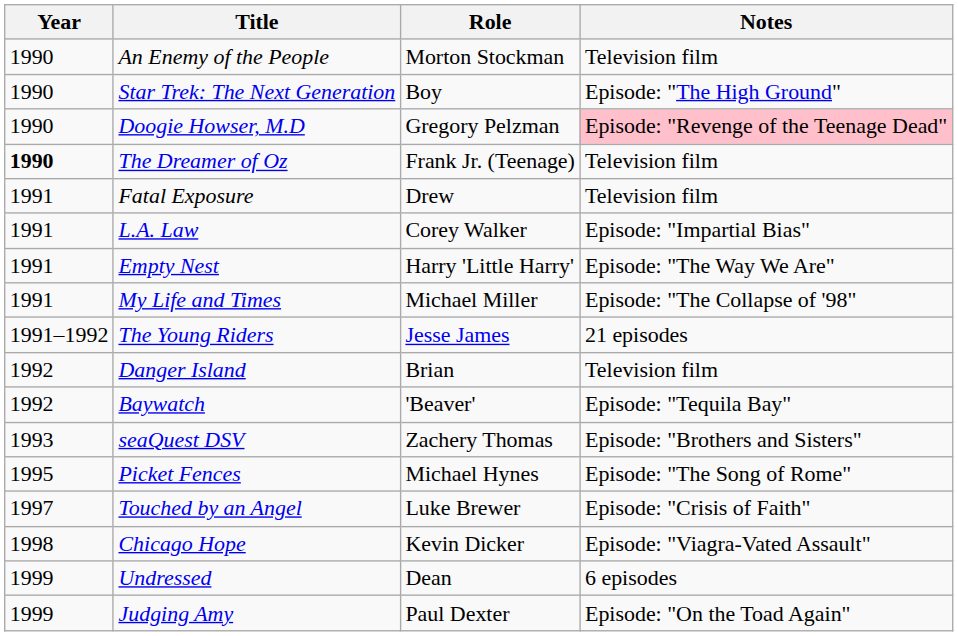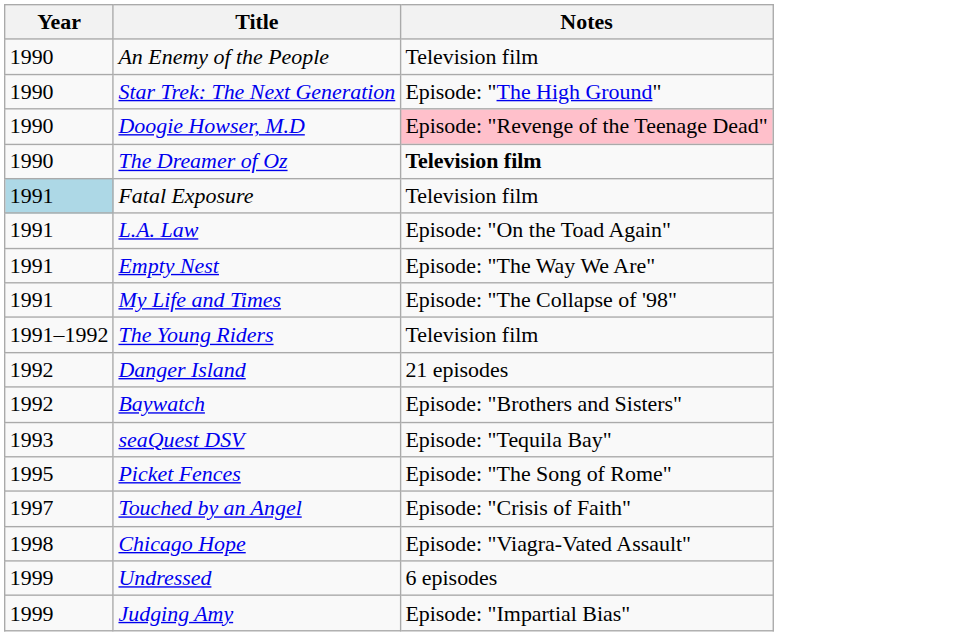 <table class="wikitable sortable">
 <tr>
 <th>Year</th>
 <th>Title</th>
-<th>Role</th>
 <th class="unsortable">Notes</th>
 </tr>
 <tr>
 <td>1990</td>
 <td><em>An Enemy of the People</em></td>
-<td>Morton Stockman</td>
 <td>Television film</td>
 </tr>
 <tr>
 <td>1990</td>
 <td><em><a href='#'>Star Trek: The Next Generation</a></em></td>
-<td>Boy</td>
 <td>Episode: "<a href='#'>The High Ground</a>"</td>
 </tr>
 <tr>
 <td>1990</td>
 <td><em><a href='#'>Doogie Howser, M.D</a></em></td>
-<td>Gregory Pelzman</td>
 <td style="background: pink;">Episode: "Revenge of the Teenage Dead"</td>
 </tr>
 <tr>
-<td><strong>1990</strong></td>
+<td>1990</td>
 <td><em><a href='#'>The Dreamer of Oz</a></em></td>
-<td>Frank Jr. (Teenage)</td>
-<td>Television film</td>
+<td><strong>Television film</strong></td>
 </tr>
 <tr>
-<td>1991</td>
+<td style="background: lightblue;">1991</td>
 <td><em>Fatal Exposure</em></td>
-<td>Drew</td>
 <td>Television film</td>
 </tr>
 <tr>
 <td>1991</td>
 <td><em><a href='#'>L.A. Law</a></em></td>
-<td>Corey Walker</td>
-<td>Episode: "Impartial Bias"</td>
+<td>Episode: "On the Toad Again"</td>
 </tr>
 <tr>
 <td>1991</td>
 <td><em><a href='#'>Empty Nest</a></em></td>
-<td>Harry 'Little Harry'</td>
 <td>Episode: "The Way We Are"</td>
 </tr>
 <tr>
 <td>1991</td>
 <td><em><a href='#'>My Life and Times</a></em></td>
-<td>Michael Miller</td>
 <td>Episode: "The Collapse of '98"</td>
 </tr>
 <tr>
 <td>1991–1992</td>
 <td><em><a href='#'>The Young Riders</a></em></td>
-<td><a href='#'>Jesse James</a></td>
+<td>Television film</td>
+</tr>
+<tr>
+<td>1992</td>
+<td><em><a href='#'>Danger Island</a></em></td>
 <td>21 episodes</td>
 </tr>
 <tr>
 <td>1992</td>
-<td><em><a href='#'>Danger Island</a></em></td>
-<td>Brian</td>
-<td>Television film</td>
-</tr>
-<tr>
-<td>1992</td>
 <td><em><a href='#'>Baywatch</a></em></td>
-<td>'Beaver'</td>
-<td>Episode: "Tequila Bay"</td>
+<td>Episode: "Brothers and Sisters"</td>
 </tr>
 <tr>
 <td>1993</td>
 <td><em><a href='#'>seaQuest DSV</a></em></td>
-<td>Zachery Thomas</td>
-<td>Episode: "Brothers and Sisters"</td>
+<td>Episode: "Tequila Bay"</td>
 </tr>
 <tr>
 <td>1995</td>
 <td><em><a href='#'>Picket Fences</a></em></td>
-<td>Michael Hynes</td>
 <td>Episode: "The Song of Rome"</td>
 </tr>
 <tr>
 <td>1997</td>
 <td><em><a href='#'>Touched by an Angel</a></em></td>
-<td>Luke Brewer</td>
 <td>Episode: "Crisis of Faith"</td>
 </tr>
 <tr>
 <td>1998</td>
 <td><em><a href='#'>Chicago Hope</a></em></td>
-<td>Kevin Dicker</td>
 <td>Episode: "Viagra-Vated Assault"</td>
 </tr>
 <tr>
 <td>1999</td>
 <td><em><a href='#'>Undressed</a></em></td>
-<td>Dean</td>
 <td>6 episodes</td>
 </tr>
 <tr>
 <td>1999</td>
 <td><em><a href='#'>Judging Amy</a></em></td>
-<td>Paul Dexter</td>
-<td>Episode: "On the Toad Again"</td>
+<td>Episode: "Impartial Bias"</td>
 </tr>
 </table>
